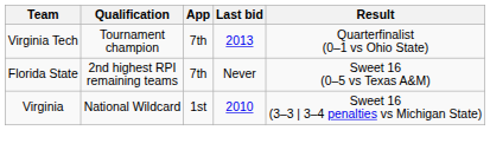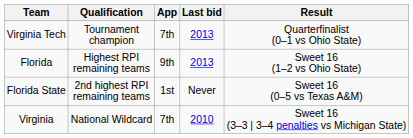 <table class="wikitable sortable" style="text-align:center">
 <tr>
 <th>Team</th>
 <th>Qualification</th>
 <th>App</th>
 <th>Last bid</th>
 <th>Result</th>
 </tr>
 <tr>
 <td>Virginia Tech</td>
 <td>Tournament<br>champion</td>
 <td>7th</td>
 <td><a href='#'>2013</a></td>
 <td>Quarterfinalist<br>(0–1 vs Ohio State)</td>
 </tr>
 <tr>
+<td>Florida</td>
+<td>Highest RPI<br>remaining teams</td>
+<td>9th</td>
+<td><a href='#'>2013</a></td>
+<td>Sweet 16<br>(1–2 vs Ohio State)</td>
+</tr>
+<tr>
 <td>Florida State</td>
 <td>2nd highest RPI<br>remaining teams</td>
-<td>7th</td>
+<td>1st</td>
 <td>Never</td>
 <td>Sweet 16<br>(0–5 vs Texas A&M)</td>
 </tr>
 <tr>
 <td>Virginia</td>
 <td>National Wildcard</td>
-<td>1st</td>
+<td>7th</td>
 <td><a href='#'>2010</a></td>
 <td>Sweet 16<br>(3–3 | 3–4 <a href='#'>penalties</a> vs Michigan State)</td>
 </tr>
 </table>
